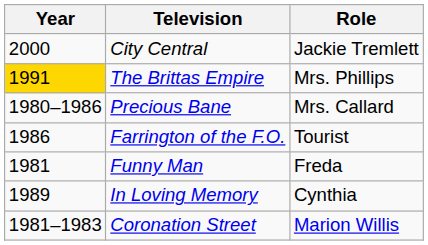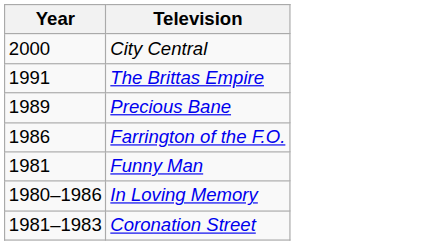 <table class="wikitable" border="1">
 <tr>
 <th>Year</th>
 <th>Television</th>
-<th>Role</th>
 </tr>
 <tr>
 <td>2000</td>
 <td><em>City Central</em></td>
-<td>Jackie Tremlett</td>
 </tr>
 <tr>
-<td style="background: gold;">1991</td>
+<td>1991</td>
 <td><em><a href='#'>The Brittas Empire</a></em></td>
-<td>Mrs. Phillips</td>
 </tr>
 <tr>
-<td>1980–1986</td>
+<td>1989</td>
 <td><em><a href='#'>Precious Bane</a></em></td>
-<td>Mrs. Callard</td>
 </tr>
 <tr>
 <td>1986</td>
 <td><em><a href='#'>Farrington of the F.O.</a></em></td>
-<td>Tourist</td>
 </tr>
 <tr>
 <td>1981</td>
 <td><em><a href='#'>Funny Man</a></em></td>
-<td>Freda</td>
 </tr>
 <tr>
-<td>1989</td>
+<td>1980–1986</td>
 <td><em><a href='#'>In Loving Memory</a></em></td>
-<td>Cynthia</td>
 </tr>
 <tr>
 <td>1981–1983</td>
 <td><em><a href='#'>Coronation Street</a></em></td>
-<td><a href='#'>Marion Willis</a></td>
 </tr>
 </table>
